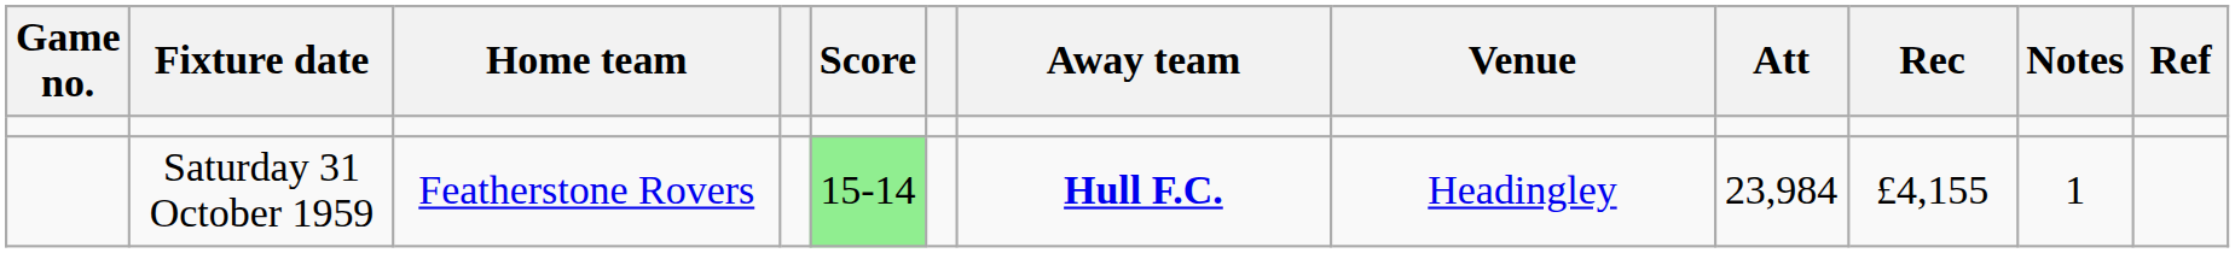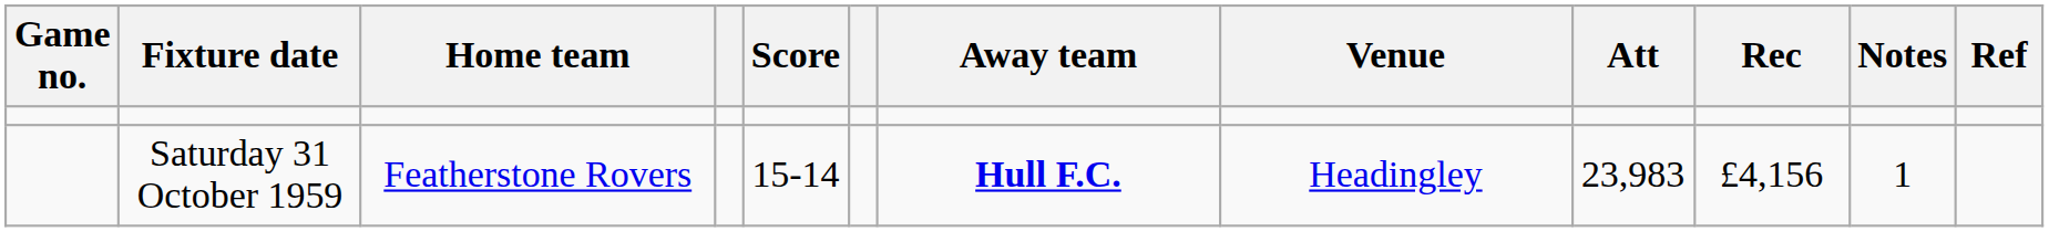 <table class="wikitable" style="text-align:center;">
 <tr>
 <th width=20 abbr="No">Game no.</th>
 <th width=100 abbr="Date">Fixture date</th>
 <th width=150 abbr="Home team">Home team</th>
 <th width=5 abbr="space"></th>
 <th width=20 abbr="Score">Score</th>
 <th width=5 abbr="space"></th>
 <th width=150 abbr="Away team">Away team</th>
 <th width=150 abbr="Venue">Venue</th>
 <th width=45 abbr="Att">Att</th>
 <th width=60 abbr="Rec">Rec</th>
 <th width=20 abbr="Notes">Notes</th>
 <th width=30 abbr="Ref">Ref</th>
 </tr>
 <tr>
 <td></td>
 <td></td>
 <td></td>
 <td></td>
 <td></td>
 <td></td>
 <td></td>
 <td></td>
 <td></td>
 <td></td>
 <td></td>
 </tr>
 <tr>
 <td></td>
 <td>Saturday 31 October 1959</td>
 <td><a href='#'>Featherstone Rovers</a></td>
 <td></td>
-<td style="background: lightgreen;">15-14</td>
+<td>15-14</td>
 <td></td>
 <td><strong><a href='#'>Hull F.C.</a></strong></td>
 <td><a href='#'>Headingley</a></td>
-<td>23,984</td>
-<td>£4,155</td>
+<td>23,983</td>
+<td>£4,156</td>
 <td>1</td>
 <td></td>
 </tr>
 </table>
